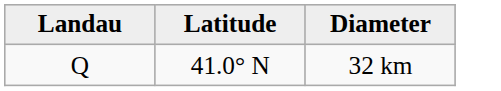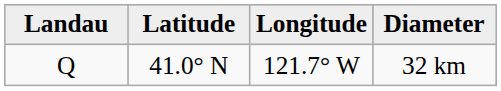 <table class="wikitable">
 <tr>
 <th width="25%" style="background:#eeeeee;">Landau</th>
 <th width="25%" style="background:#eeeeee;">Latitude</th>
+<th width="25%" style="background:#eeeeee;">Longitude</th>
 <th width="25%" style="background:#eeeeee;">Diameter</th>
 </tr>
 <tr>
 <td align="center">Q</td>
 <td align="center">41.0° N</td>
+<td align="center">121.7° W</td>
 <td align="center">32 km</td>
 </tr>
 </table>
